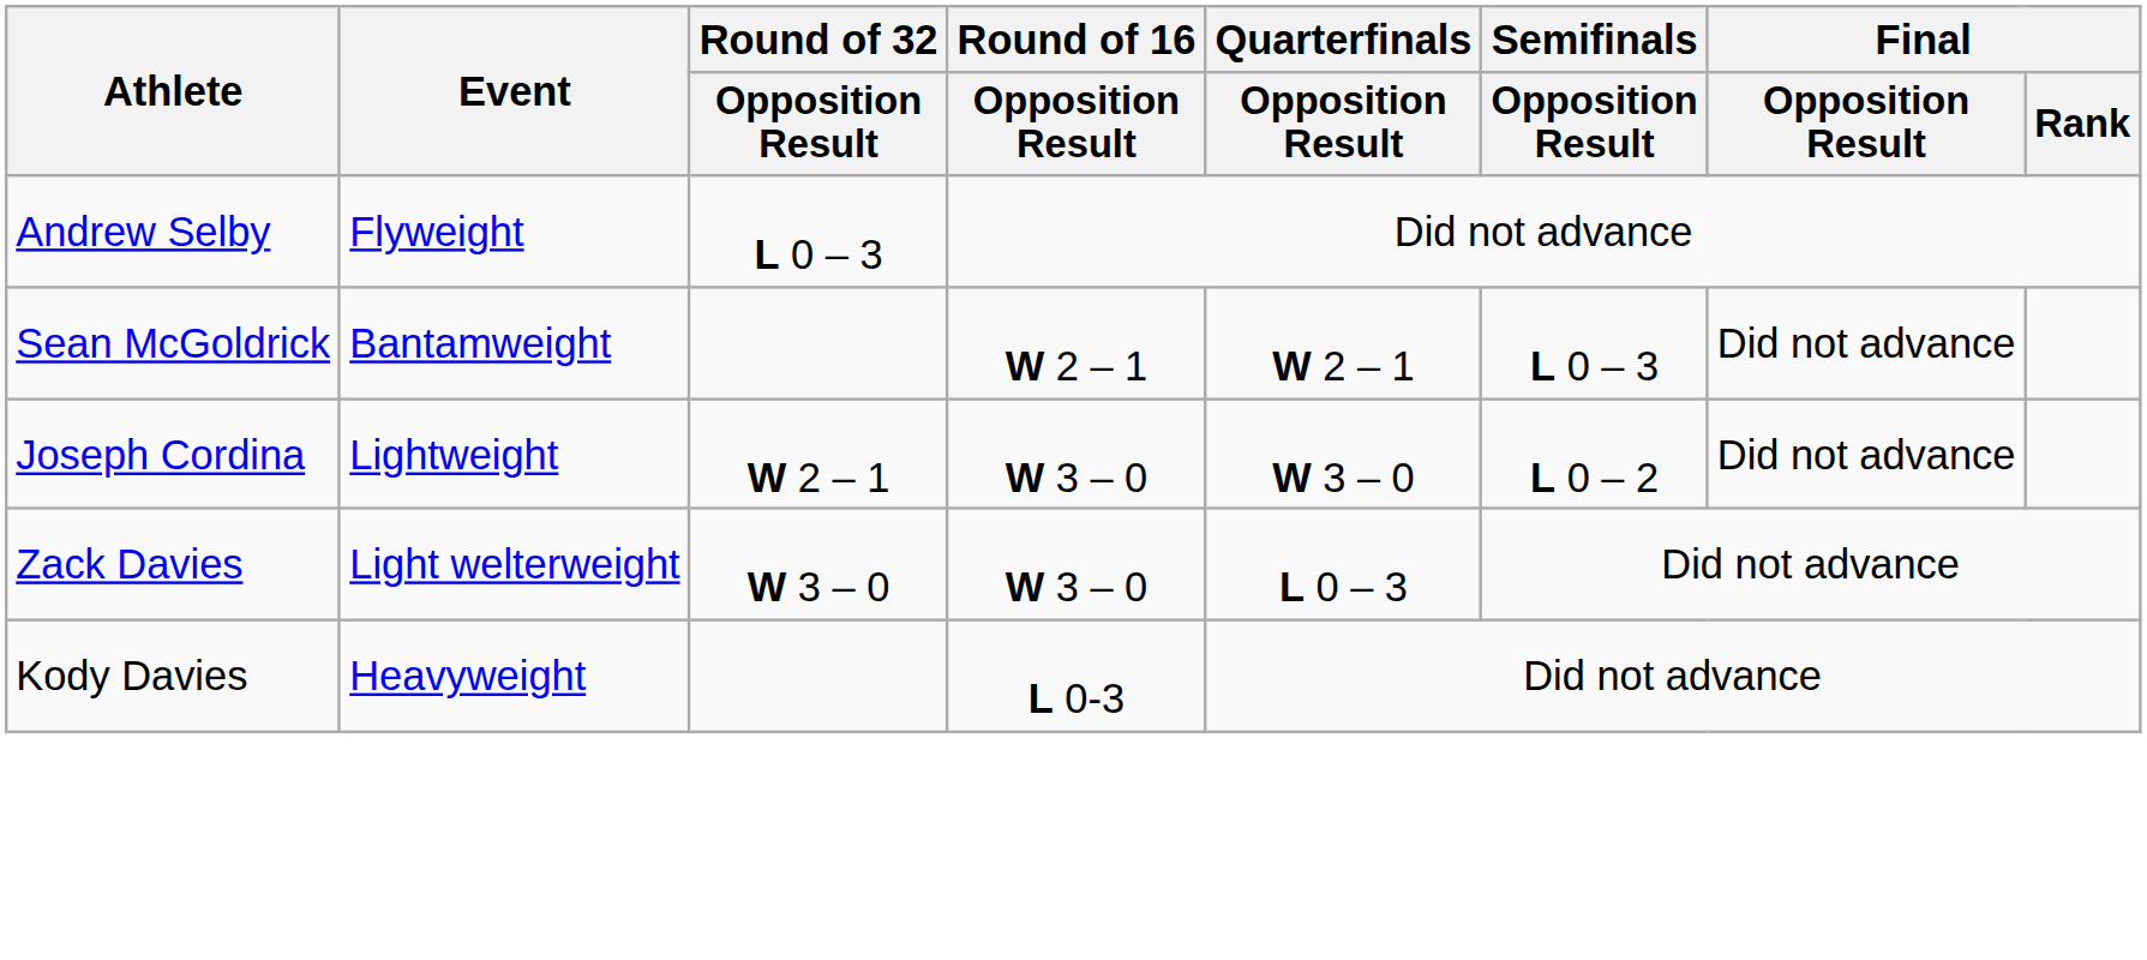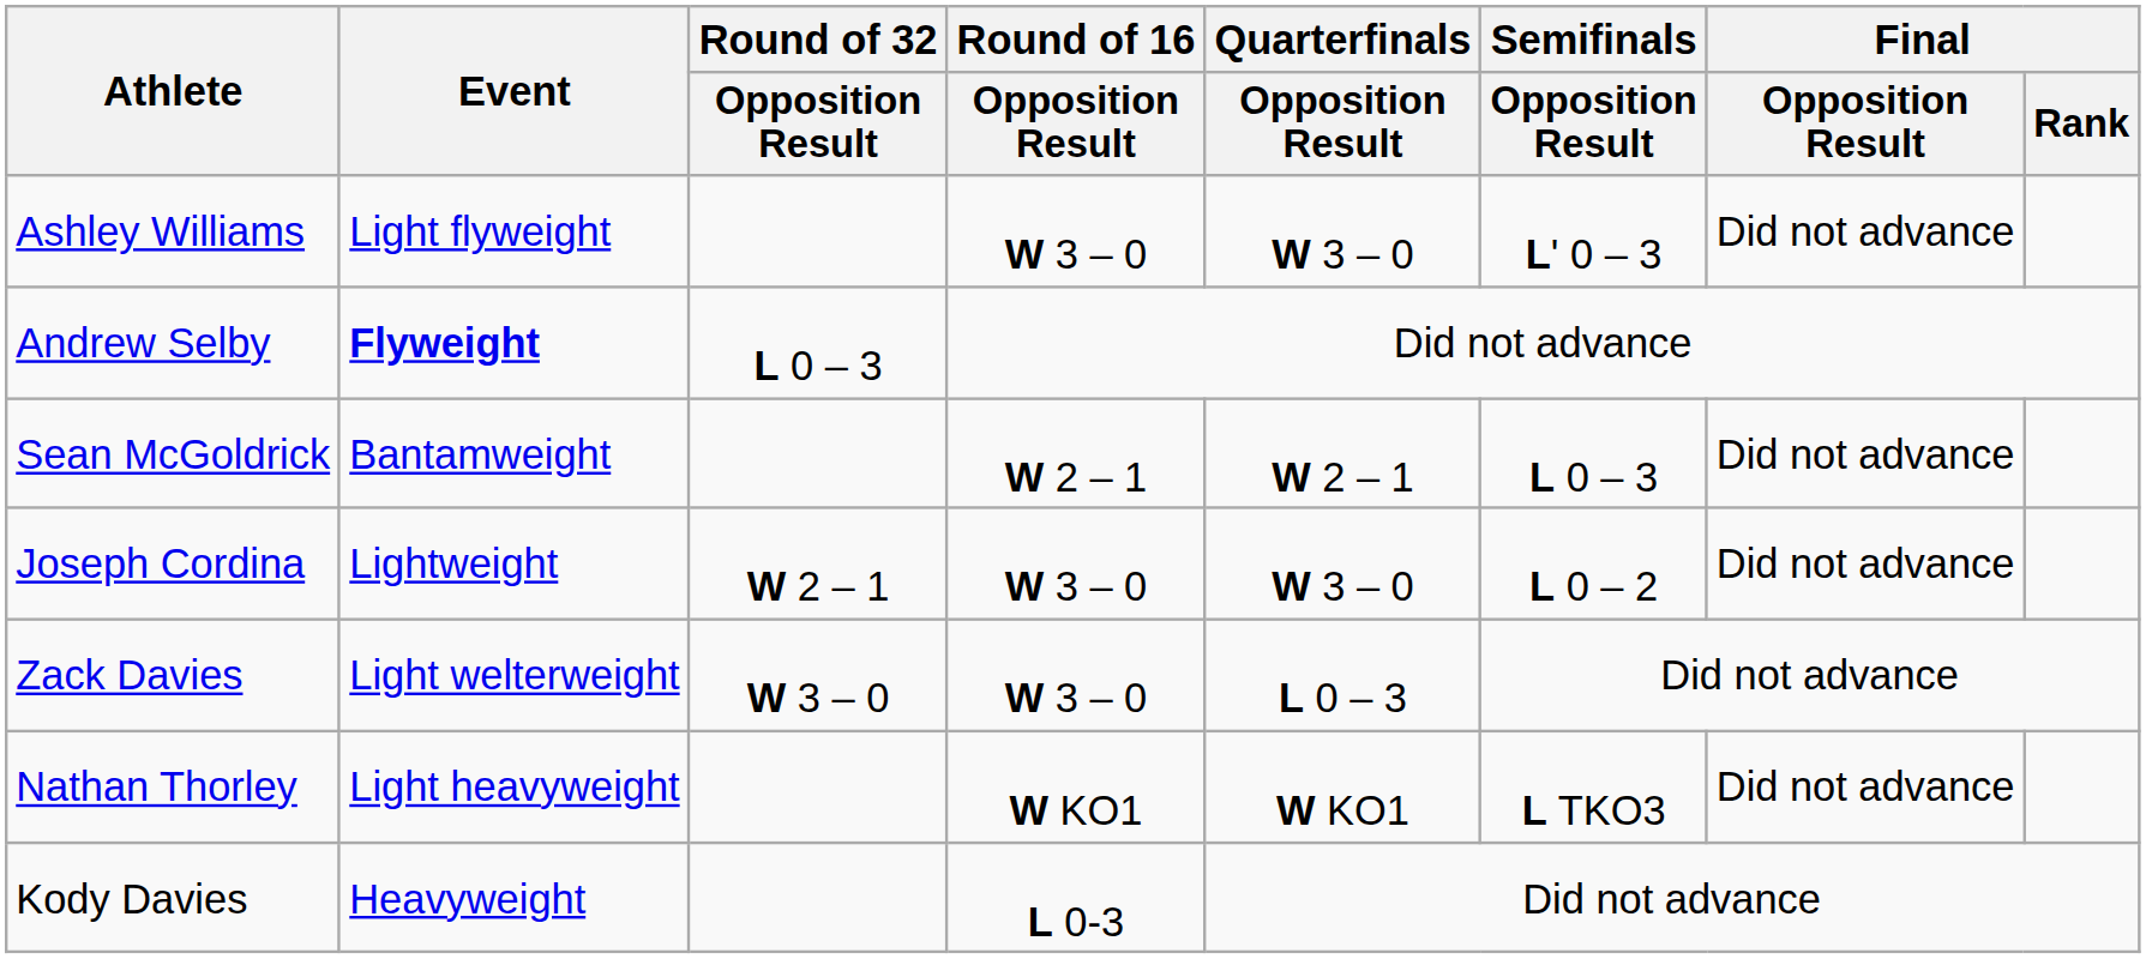 <table class="wikitable" style="font-size:90%;">
 <tr>
 <th rowspan=2>Athlete</th>
 <th rowspan=2>Event</th>
 <th>Round of 32</th>
 <th>Round of 16</th>
 <th>Quarterfinals</th>
 <th>Semifinals</th>
 <th colspan=2>Final</th>
 </tr>
 <tr style="font-size:95%">
 <th>Opposition<br>Result</th>
 <th>Opposition<br>Result</th>
 <th>Opposition<br>Result</th>
 <th>Opposition<br>Result</th>
 <th>Opposition<br>Result</th>
 <th>Rank</th>
 </tr>
 <tr align=center>
+<td align=left><a href='#'>Ashley Williams</a></td>
+<td align=left><a href='#'>Light flyweight</a></td>
+<td></td>
+<td><br><strong>W</strong> 3 – 0</td>
+<td><br><strong>W</strong> 3 – 0</td>
+<td><br><strong>L</strong>' 0 – 3</td>
+<td>Did not advance</td>
+<td></td>
+</tr>
+<tr align=center>
 <td align=left><a href='#'>Andrew Selby</a></td>
-<td align=left><a href='#'>Flyweight</a></td>
+<td align=left><strong><a href='#'>Flyweight</a></strong></td>
 <td><br><strong>L</strong> 0 – 3</td>
 <td colspan=5>Did not advance</td>
 </tr>
 <tr align=center>
 <td align=left><a href='#'>Sean McGoldrick</a></td>
 <td align=left><a href='#'>Bantamweight</a></td>
 <td></td>
 <td><br><strong>W</strong> 2 – 1</td>
 <td><br><strong>W</strong> 2 – 1</td>
 <td><br><strong>L</strong> 0 – 3</td>
 <td>Did not advance</td>
 <td></td>
 </tr>
 <tr align=center>
 <td align=left><a href='#'>Joseph Cordina</a></td>
 <td align=left><a href='#'>Lightweight</a></td>
 <td><br><strong>W</strong> 2 – 1</td>
 <td><br><strong>W</strong> 3 – 0</td>
 <td><br><strong>W</strong> 3 – 0</td>
 <td><br><strong>L</strong> 0 – 2</td>
 <td>Did not advance</td>
 <td></td>
 </tr>
 <tr align=center>
 <td align=left><a href='#'>Zack Davies</a></td>
 <td align=left><a href='#'>Light welterweight</a></td>
 <td><br><strong>W</strong> 3 – 0</td>
 <td><br><strong>W</strong> 3 – 0</td>
 <td><br><strong>L</strong> 0 – 3</td>
 <td colspan=3>Did not advance</td>
 </tr>
 <tr align=center>
+<td align=left><a href='#'>Nathan Thorley</a></td>
+<td align=left><a href='#'>Light heavyweight</a></td>
+<td></td>
+<td><br><strong>W</strong> KO1</td>
+<td><br><strong>W</strong> KO1</td>
+<td><br> <strong>L</strong> TKO3</td>
+<td>Did not advance</td>
+<td></td>
+</tr>
+<tr align=center>
 <td align=left>Kody Davies</td>
 <td align=left><a href='#'>Heavyweight</a></td>
 <td></td>
 <td><br><strong>L</strong> 0-3</td>
 <td colspan=4>Did not advance</td>
 </tr>
 </table>
